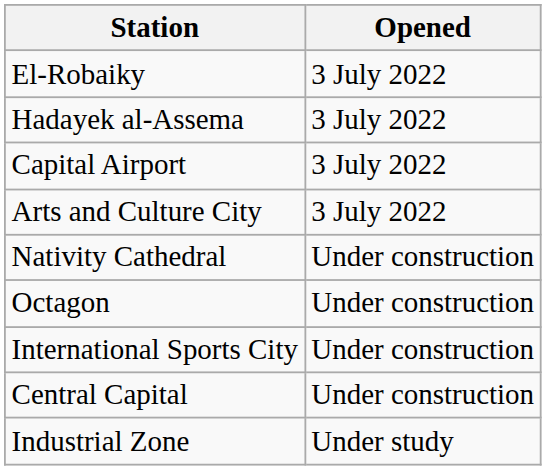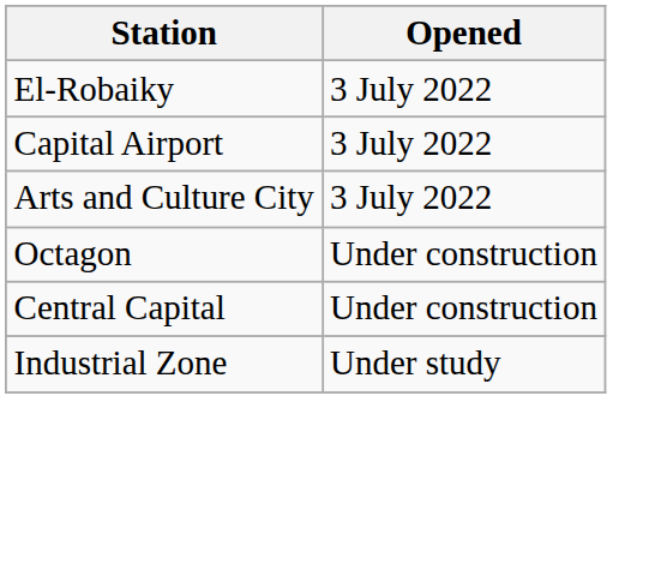 <table class="wikitable">
 <tr>
 <th>Station</th>
 <th>Opened</th>
 </tr>
 <tr>
 <td>El-Robaiky</td>
-<td>3 July 2022</td>
-</tr>
-<tr>
-<td>Hadayek al-Assema</td>
 <td>3 July 2022</td>
 </tr>
 <tr>
 <td>Capital Airport</td>
 <td>3 July 2022</td>
 </tr>
 <tr>
 <td>Arts and Culture City</td>
 <td>3 July 2022</td>
 </tr>
 <tr>
-<td>Nativity Cathedral</td>
-<td>Under construction</td>
-</tr>
-<tr>
 <td>Octagon</td>
-<td>Under construction</td>
-</tr>
-<tr>
-<td>International Sports City</td>
 <td>Under construction</td>
 </tr>
 <tr>
 <td>Central Capital</td>
 <td>Under construction</td>
 </tr>
 <tr>
 <td>Industrial Zone</td>
 <td>Under study</td>
 </tr>
 </table>
